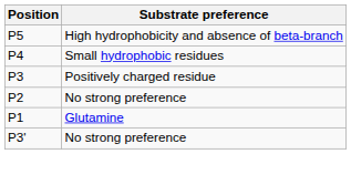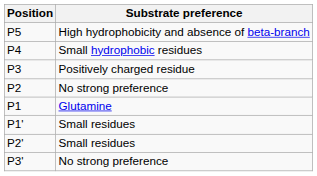 <table class="wikitable">
 <tr>
 <th>Position</th>
 <th>Substrate preference</th>
 </tr>
 <tr>
 <td>P5</td>
 <td>High hydrophobicity and absence of <a href='#'>beta-branch</a></td>
 </tr>
 <tr>
 <td>P4</td>
 <td>Small <a href='#'>hydrophobic</a> residues</td>
 </tr>
 <tr>
 <td>P3</td>
 <td>Positively charged residue</td>
 </tr>
 <tr>
 <td>P2</td>
 <td>No strong preference</td>
 </tr>
 <tr>
 <td>P1</td>
 <td><a href='#'>Glutamine</a></td>
 </tr>
 <tr>
+<td>P1'</td>
+<td>Small residues</td>
+</tr>
+<tr>
+<td>P2'</td>
+<td>Small residues</td>
+</tr>
+<tr>
 <td>P3'</td>
 <td>No strong preference</td>
 </tr>
 </table>
